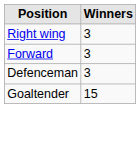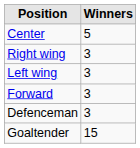 <table class="wikitable">
 <tr>
 <th style="background:#e5e5e5;">Position</th>
 <th style="background:#e5e5e5;">Winners</th>
 </tr>
 <tr>
+<td><a href='#'>Center</a></td>
+<td>5</td>
+</tr>
+<tr>
 <td><a href='#'>Right wing</a></td>
+<td>3</td>
+</tr>
+<tr>
+<td><a href='#'>Left wing</a></td>
 <td>3</td>
 </tr>
 <tr>
 <td><a href='#'>Forward</a></td>
 <td>3</td>
 </tr>
 <tr>
 <td>Defenceman</td>
 <td>3</td>
 </tr>
 <tr>
 <td>Goaltender</td>
 <td>15</td>
 </tr>
 </table>
